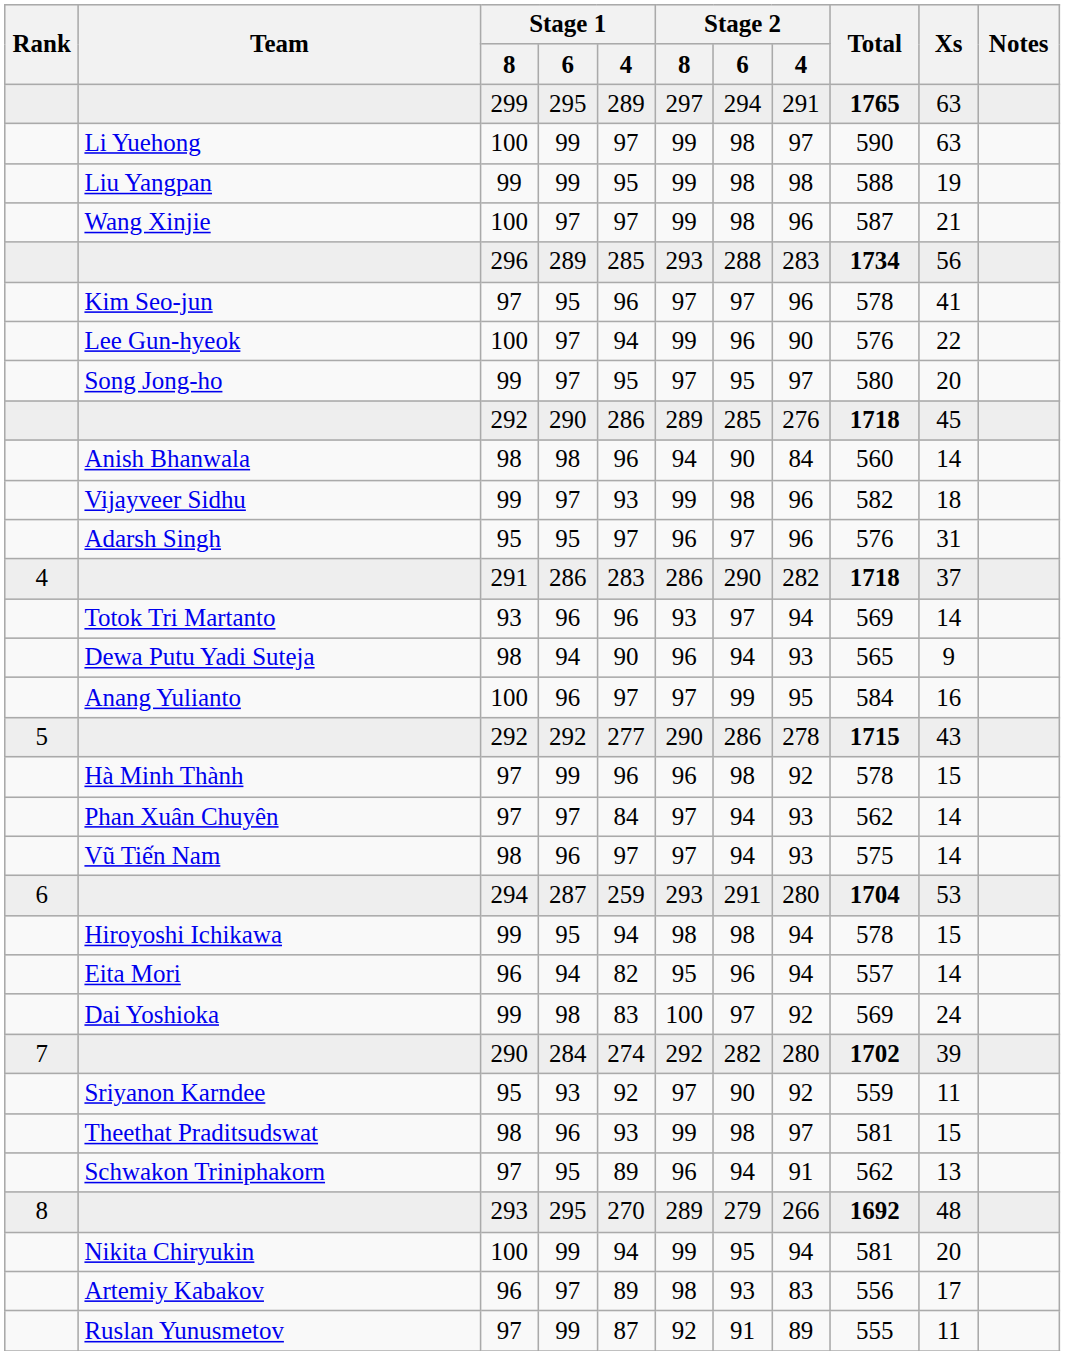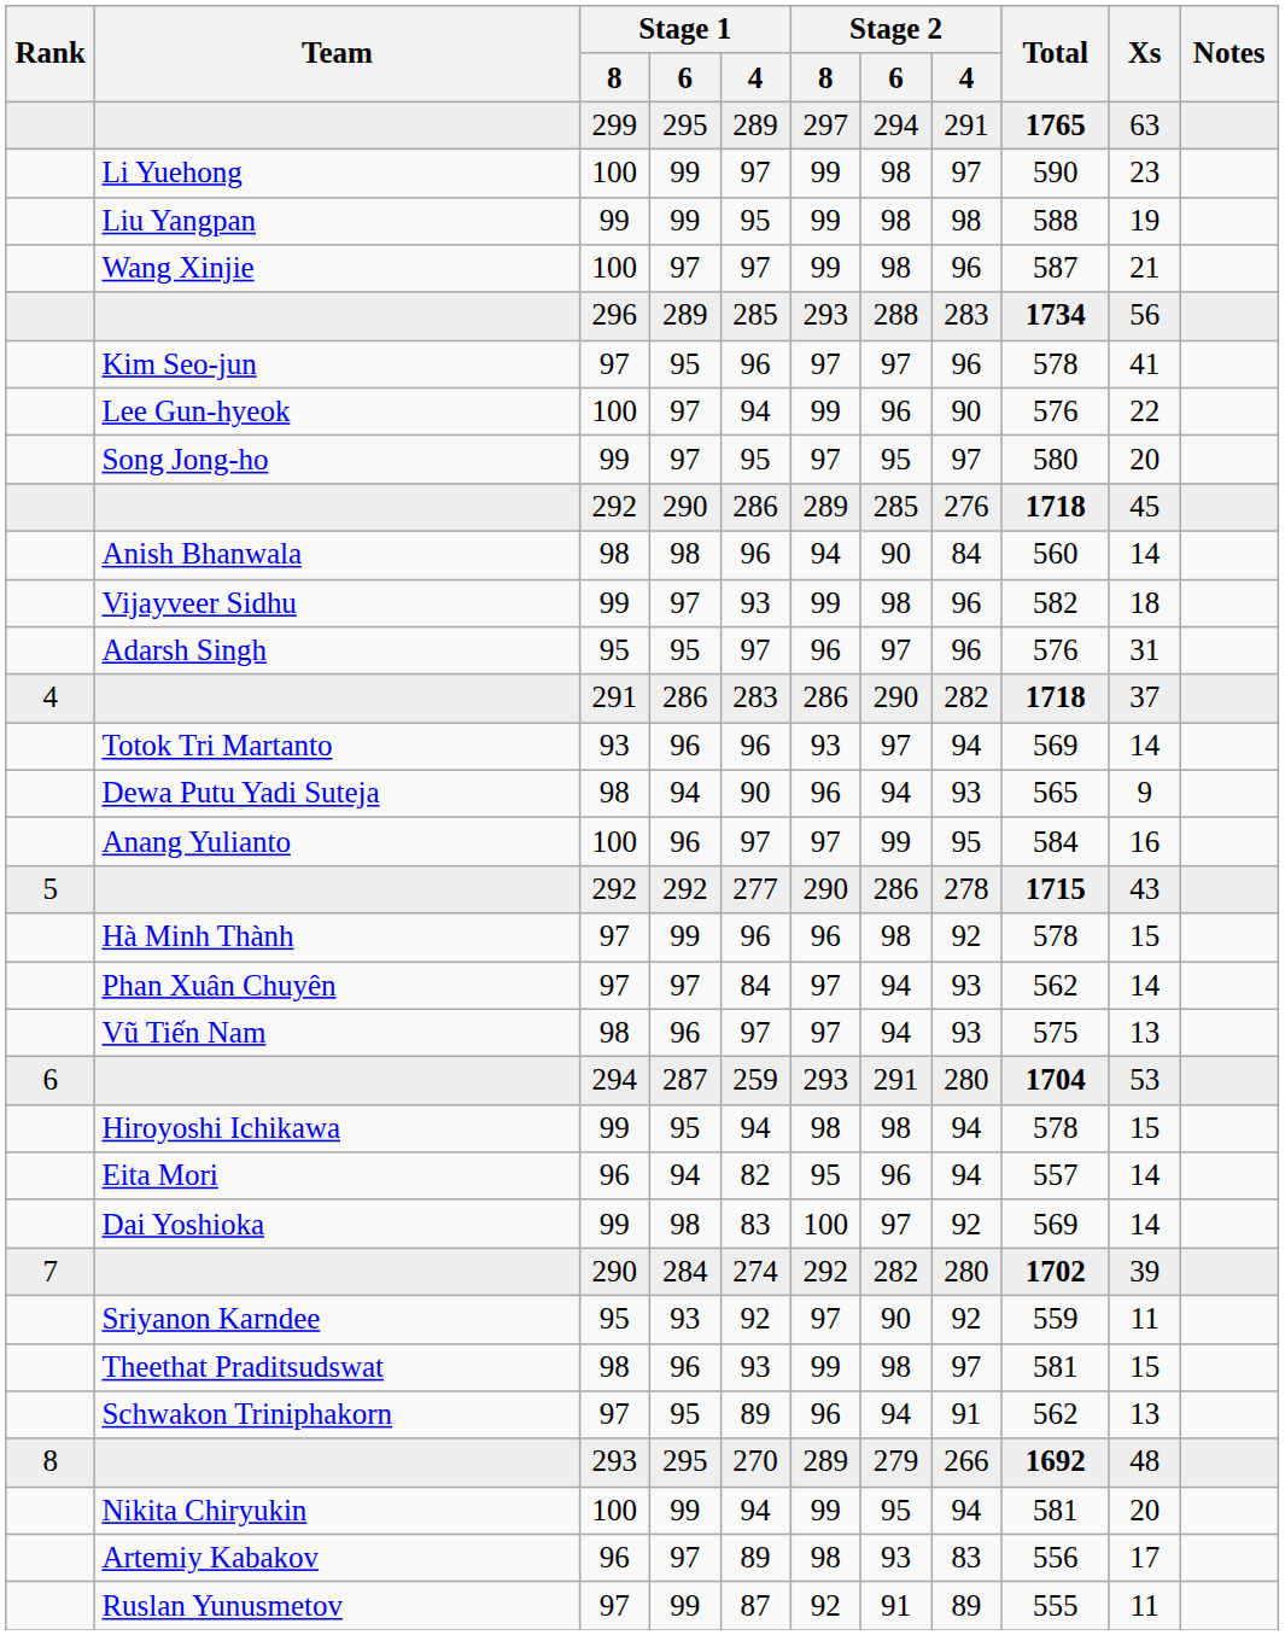 <table class="wikitable" style="text-align:center">
 <tr>
 <th rowspan=2 width=40>Rank</th>
 <th rowspan=2 width=250>Team</th>
 <th colspan=3>Stage 1</th>
 <th colspan=3>Stage 2</th>
 <th rowspan=2 width=50>Total</th>
 <th rowspan=2 width=30>Xs</th>
 <th rowspan=2 width=45>Notes</th>
 </tr>
 <tr>
 <th width=30>8</th>
 <th width=30>6</th>
 <th width=30>4</th>
 <th width=30>8</th>
 <th width=30>6</th>
 <th width=30>4</th>
 </tr>
 <tr bgcolor=eeeeee>
 <td></td>
 <td align=left></td>
 <td>299</td>
 <td>295</td>
 <td>289</td>
 <td>297</td>
 <td>294</td>
 <td>291</td>
 <td><strong>1765</strong></td>
 <td>63</td>
 <td></td>
 </tr>
 <tr>
 <td></td>
 <td align=left><a href='#'>Li Yuehong</a></td>
 <td>100</td>
 <td>99</td>
 <td>97</td>
 <td>99</td>
 <td>98</td>
 <td>97</td>
 <td>590</td>
-<td>63</td>
+<td>23</td>
 <td></td>
 </tr>
 <tr>
 <td></td>
 <td align=left><a href='#'>Liu Yangpan</a></td>
 <td>99</td>
 <td>99</td>
 <td>95</td>
 <td>99</td>
 <td>98</td>
 <td>98</td>
 <td>588</td>
 <td>19</td>
 <td></td>
 </tr>
 <tr>
 <td></td>
 <td align=left><a href='#'>Wang Xinjie</a></td>
 <td>100</td>
 <td>97</td>
 <td>97</td>
 <td>99</td>
 <td>98</td>
 <td>96</td>
 <td>587</td>
 <td>21</td>
 <td></td>
 </tr>
 <tr bgcolor=eeeeee>
 <td></td>
 <td align=left></td>
 <td>296</td>
 <td>289</td>
 <td>285</td>
 <td>293</td>
 <td>288</td>
 <td>283</td>
 <td><strong>1734</strong></td>
 <td>56</td>
 <td></td>
 </tr>
 <tr>
 <td></td>
 <td align=left><a href='#'>Kim Seo-jun</a></td>
 <td>97</td>
 <td>95</td>
 <td>96</td>
 <td>97</td>
 <td>97</td>
 <td>96</td>
 <td>578</td>
 <td>41</td>
 <td></td>
 </tr>
 <tr>
 <td></td>
 <td align=left><a href='#'>Lee Gun-hyeok</a></td>
 <td>100</td>
 <td>97</td>
 <td>94</td>
 <td>99</td>
 <td>96</td>
 <td>90</td>
 <td>576</td>
 <td>22</td>
 <td></td>
 </tr>
 <tr>
 <td></td>
 <td align=left><a href='#'>Song Jong-ho</a></td>
 <td>99</td>
 <td>97</td>
 <td>95</td>
 <td>97</td>
 <td>95</td>
 <td>97</td>
 <td>580</td>
 <td>20</td>
 <td></td>
 </tr>
 <tr bgcolor=eeeeee>
 <td></td>
 <td align=left></td>
 <td>292</td>
 <td>290</td>
 <td>286</td>
 <td>289</td>
 <td>285</td>
 <td>276</td>
 <td><strong>1718</strong></td>
 <td>45</td>
 <td></td>
 </tr>
 <tr>
 <td></td>
 <td align=left><a href='#'>Anish Bhanwala</a></td>
 <td>98</td>
 <td>98</td>
 <td>96</td>
 <td>94</td>
 <td>90</td>
 <td>84</td>
 <td>560</td>
 <td>14</td>
 <td></td>
 </tr>
 <tr>
 <td></td>
 <td align=left><a href='#'>Vijayveer Sidhu</a></td>
 <td>99</td>
 <td>97</td>
 <td>93</td>
 <td>99</td>
 <td>98</td>
 <td>96</td>
 <td>582</td>
 <td>18</td>
 <td></td>
 </tr>
 <tr>
 <td></td>
 <td align=left><a href='#'>Adarsh Singh</a></td>
 <td>95</td>
 <td>95</td>
 <td>97</td>
 <td>96</td>
 <td>97</td>
 <td>96</td>
 <td>576</td>
 <td>31</td>
 <td></td>
 </tr>
 <tr bgcolor=eeeeee>
 <td>4</td>
 <td align=left></td>
 <td>291</td>
 <td>286</td>
 <td>283</td>
 <td>286</td>
 <td>290</td>
 <td>282</td>
 <td><strong>1718</strong></td>
 <td>37</td>
 <td></td>
 </tr>
 <tr>
 <td></td>
 <td align=left><a href='#'>Totok Tri Martanto</a></td>
 <td>93</td>
 <td>96</td>
 <td>96</td>
 <td>93</td>
 <td>97</td>
 <td>94</td>
 <td>569</td>
 <td>14</td>
 <td></td>
 </tr>
 <tr>
 <td></td>
 <td align=left><a href='#'>Dewa Putu Yadi Suteja</a></td>
 <td>98</td>
 <td>94</td>
 <td>90</td>
 <td>96</td>
 <td>94</td>
 <td>93</td>
 <td>565</td>
 <td>9</td>
 <td></td>
 </tr>
 <tr>
 <td></td>
 <td align=left><a href='#'>Anang Yulianto</a></td>
 <td>100</td>
 <td>96</td>
 <td>97</td>
 <td>97</td>
 <td>99</td>
 <td>95</td>
 <td>584</td>
 <td>16</td>
 <td></td>
 </tr>
 <tr bgcolor=eeeeee>
 <td>5</td>
 <td align=left></td>
 <td>292</td>
 <td>292</td>
 <td>277</td>
 <td>290</td>
 <td>286</td>
 <td>278</td>
 <td><strong>1715</strong></td>
 <td>43</td>
 <td></td>
 </tr>
 <tr>
 <td></td>
 <td align=left><a href='#'>Hà Minh Thành</a></td>
 <td>97</td>
 <td>99</td>
 <td>96</td>
 <td>96</td>
 <td>98</td>
 <td>92</td>
 <td>578</td>
 <td>15</td>
 <td></td>
 </tr>
 <tr>
 <td></td>
 <td align=left><a href='#'>Phan Xuân Chuyên</a></td>
 <td>97</td>
 <td>97</td>
 <td>84</td>
 <td>97</td>
 <td>94</td>
 <td>93</td>
 <td>562</td>
 <td>14</td>
 <td></td>
 </tr>
 <tr>
 <td></td>
 <td align=left><a href='#'>Vũ Tiến Nam</a></td>
 <td>98</td>
 <td>96</td>
 <td>97</td>
 <td>97</td>
 <td>94</td>
 <td>93</td>
 <td>575</td>
-<td>14</td>
+<td>13</td>
 <td></td>
 </tr>
 <tr bgcolor=eeeeee>
 <td>6</td>
 <td align=left></td>
 <td>294</td>
 <td>287</td>
 <td>259</td>
 <td>293</td>
 <td>291</td>
 <td>280</td>
 <td><strong>1704</strong></td>
 <td>53</td>
 <td></td>
 </tr>
 <tr>
 <td></td>
 <td align=left><a href='#'>Hiroyoshi Ichikawa</a></td>
 <td>99</td>
 <td>95</td>
 <td>94</td>
 <td>98</td>
 <td>98</td>
 <td>94</td>
 <td>578</td>
 <td>15</td>
 <td></td>
 </tr>
 <tr>
 <td></td>
 <td align=left><a href='#'>Eita Mori</a></td>
 <td>96</td>
 <td>94</td>
 <td>82</td>
 <td>95</td>
 <td>96</td>
 <td>94</td>
 <td>557</td>
 <td>14</td>
 <td></td>
 </tr>
 <tr>
 <td></td>
 <td align=left><a href='#'>Dai Yoshioka</a></td>
 <td>99</td>
 <td>98</td>
 <td>83</td>
 <td>100</td>
 <td>97</td>
 <td>92</td>
 <td>569</td>
-<td>24</td>
+<td>14</td>
 <td></td>
 </tr>
 <tr bgcolor=eeeeee>
 <td>7</td>
 <td align=left></td>
 <td>290</td>
 <td>284</td>
 <td>274</td>
 <td>292</td>
 <td>282</td>
 <td>280</td>
 <td><strong>1702</strong></td>
 <td>39</td>
 <td></td>
 </tr>
 <tr>
 <td></td>
 <td align=left><a href='#'>Sriyanon Karndee</a></td>
 <td>95</td>
 <td>93</td>
 <td>92</td>
 <td>97</td>
 <td>90</td>
 <td>92</td>
 <td>559</td>
 <td>11</td>
 <td></td>
 </tr>
 <tr>
 <td></td>
 <td align=left><a href='#'>Theethat Praditsudswat</a></td>
 <td>98</td>
 <td>96</td>
 <td>93</td>
 <td>99</td>
 <td>98</td>
 <td>97</td>
 <td>581</td>
 <td>15</td>
 <td></td>
 </tr>
 <tr>
 <td></td>
 <td align=left><a href='#'>Schwakon Triniphakorn</a></td>
 <td>97</td>
 <td>95</td>
 <td>89</td>
 <td>96</td>
 <td>94</td>
 <td>91</td>
 <td>562</td>
 <td>13</td>
 <td></td>
 </tr>
 <tr bgcolor=eeeeee>
 <td>8</td>
 <td align=left></td>
 <td>293</td>
 <td>295</td>
 <td>270</td>
 <td>289</td>
 <td>279</td>
 <td>266</td>
 <td><strong>1692</strong></td>
 <td>48</td>
 <td></td>
 </tr>
 <tr>
 <td></td>
 <td align=left><a href='#'>Nikita Chiryukin</a></td>
 <td>100</td>
 <td>99</td>
 <td>94</td>
 <td>99</td>
 <td>95</td>
 <td>94</td>
 <td>581</td>
 <td>20</td>
 <td></td>
 </tr>
 <tr>
 <td></td>
 <td align=left><a href='#'>Artemiy Kabakov</a></td>
 <td>96</td>
 <td>97</td>
 <td>89</td>
 <td>98</td>
 <td>93</td>
 <td>83</td>
 <td>556</td>
 <td>17</td>
 <td></td>
 </tr>
 <tr>
 <td></td>
 <td align=left><a href='#'>Ruslan Yunusmetov</a></td>
 <td>97</td>
 <td>99</td>
 <td>87</td>
 <td>92</td>
 <td>91</td>
 <td>89</td>
 <td>555</td>
 <td>11</td>
 <td></td>
 </tr>
 </table>
